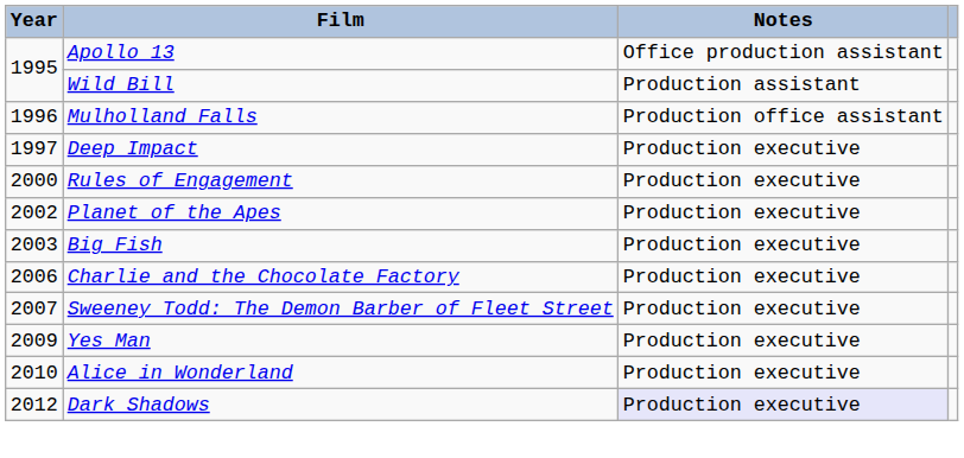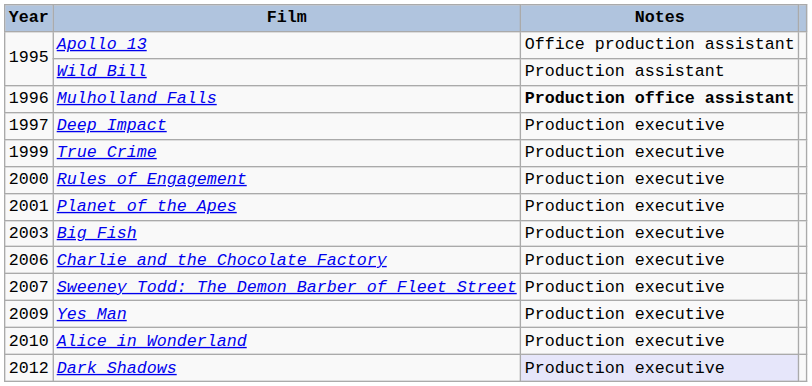 <table class="wikitable" style="font-size:95%;">
 <tr>
 <th style="background:#B0C4DE;">Year</th>
 <th style="background:#B0C4DE;">Film</th>
 <th style="background:#B0C4DE;">Notes</th>
 <th style="background:#B0C4DE;"></th>
 </tr>
 <tr>
 <td rowspan=2>1995</td>
 <td><em><a href='#'>Apollo 13</a></em></td>
 <td>Office production assistant</td>
 <td></td>
 </tr>
 <tr>
 <td><em><a href='#'>Wild Bill</a></em></td>
 <td>Production assistant</td>
 <td></td>
 </tr>
 <tr>
 <td>1996</td>
 <td><em><a href='#'>Mulholland Falls</a></em></td>
-<td>Production office assistant</td>
+<td><strong>Production office assistant</strong></td>
 <td></td>
 </tr>
 <tr>
 <td>1997</td>
 <td><em><a href='#'>Deep Impact</a></em></td>
+<td>Production executive</td>
+<td></td>
+</tr>
+<tr>
+<td>1999</td>
+<td><em><a href='#'>True Crime</a></em></td>
 <td>Production executive</td>
 <td></td>
 </tr>
 <tr>
 <td>2000</td>
 <td><em><a href='#'>Rules of Engagement</a></em></td>
 <td>Production executive</td>
 <td></td>
 </tr>
 <tr>
-<td>2002</td>
+<td>2001</td>
 <td><em><a href='#'>Planet of the Apes</a></em></td>
 <td>Production executive</td>
 <td></td>
 </tr>
 <tr>
 <td>2003</td>
 <td><em><a href='#'>Big Fish</a></em></td>
 <td>Production executive</td>
 <td></td>
 </tr>
 <tr>
 <td>2006</td>
 <td><em><a href='#'>Charlie and the Chocolate Factory</a></em></td>
 <td>Production executive</td>
 <td></td>
 </tr>
 <tr>
 <td>2007</td>
 <td><em><a href='#'>Sweeney Todd: The Demon Barber of Fleet Street</a></em></td>
 <td>Production executive</td>
 <td></td>
 </tr>
 <tr>
 <td>2009</td>
 <td><em><a href='#'>Yes Man</a></em></td>
 <td>Production executive</td>
 <td></td>
 </tr>
 <tr>
 <td>2010</td>
 <td><em><a href='#'>Alice in Wonderland</a></em></td>
 <td>Production executive</td>
 <td></td>
 </tr>
 <tr>
 <td>2012</td>
 <td><em><a href='#'>Dark Shadows</a></em></td>
 <td style="background: lavender;">Production executive</td>
 <td></td>
 </tr>
 </table>
